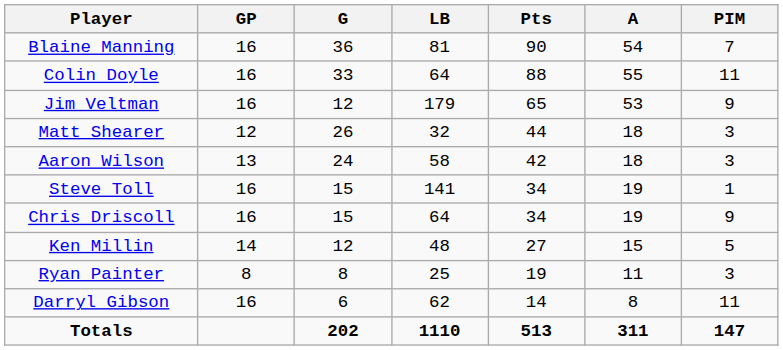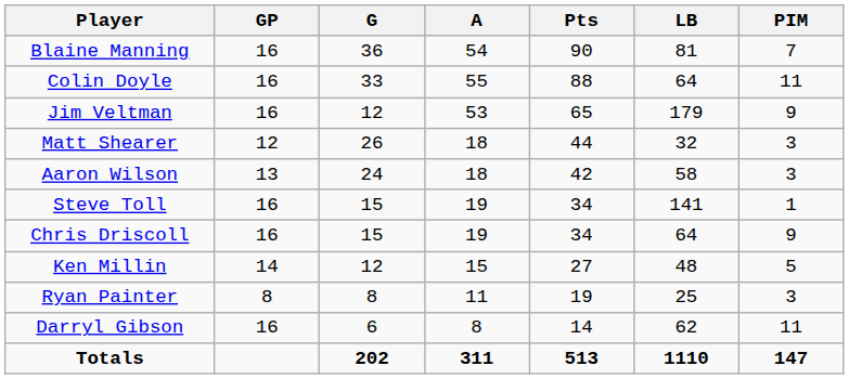 <table class="wikitable sortable">
 <tr align=center>
 <th width="20%">Player</th>
 <th width="10%">GP</th>
 <th width="10%">G</th>
+<th width="10%">A</th>
+<th width="10%">Pts</th>
 <th width="10%">LB</th>
-<th width="10%">Pts</th>
-<th width="10%">A</th>
 <th width="10%">PIM</th>
 </tr>
 <tr align=center>
 <td><a href='#'>Blaine Manning</a></td>
 <td>16</td>
 <td>36</td>
+<td>54</td>
+<td>90</td>
 <td>81</td>
-<td>90</td>
-<td>54</td>
 <td>7</td>
 </tr>
 <tr align=center>
 <td><a href='#'>Colin Doyle</a></td>
 <td>16</td>
 <td>33</td>
+<td>55</td>
+<td>88</td>
 <td>64</td>
-<td>88</td>
-<td>55</td>
 <td>11</td>
 </tr>
 <tr align=center>
 <td><a href='#'>Jim Veltman</a></td>
 <td>16</td>
 <td>12</td>
+<td>53</td>
+<td>65</td>
 <td>179</td>
-<td>65</td>
-<td>53</td>
 <td>9</td>
 </tr>
 <tr align=center>
 <td><a href='#'>Matt Shearer</a></td>
 <td>12</td>
 <td>26</td>
+<td>18</td>
+<td>44</td>
 <td>32</td>
-<td>44</td>
-<td>18</td>
 <td>3</td>
 </tr>
 <tr align=center>
 <td><a href='#'>Aaron Wilson</a></td>
 <td>13</td>
 <td>24</td>
+<td>18</td>
+<td>42</td>
 <td>58</td>
-<td>42</td>
-<td>18</td>
 <td>3</td>
 </tr>
 <tr align=center>
 <td><a href='#'>Steve Toll</a></td>
 <td>16</td>
 <td>15</td>
+<td>19</td>
+<td>34</td>
 <td>141</td>
-<td>34</td>
-<td>19</td>
 <td>1</td>
 </tr>
 <tr align=center>
 <td><a href='#'>Chris Driscoll</a></td>
 <td>16</td>
 <td>15</td>
+<td>19</td>
+<td>34</td>
 <td>64</td>
-<td>34</td>
-<td>19</td>
 <td>9</td>
 </tr>
 <tr align=center>
 <td><a href='#'>Ken Millin</a></td>
 <td>14</td>
 <td>12</td>
+<td>15</td>
+<td>27</td>
 <td>48</td>
-<td>27</td>
-<td>15</td>
 <td>5</td>
 </tr>
 <tr align=center>
 <td><a href='#'>Ryan Painter</a></td>
 <td>8</td>
 <td>8</td>
+<td>11</td>
+<td>19</td>
 <td>25</td>
-<td>19</td>
-<td>11</td>
 <td>3</td>
 </tr>
 <tr align=center>
 <td><a href='#'>Darryl Gibson</a></td>
 <td>16</td>
 <td>6</td>
+<td>8</td>
+<td>14</td>
 <td>62</td>
-<td>14</td>
-<td>8</td>
 <td>11</td>
 </tr>
 <tr align=center>
 <td><strong>Totals</strong></td>
 <td></td>
 <td><strong>202</strong></td>
+<td><strong>311</strong></td>
+<td><strong>513</strong></td>
 <td><strong>1110</strong></td>
-<td><strong>513</strong></td>
-<td><strong>311</strong></td>
 <td><strong>147</strong></td>
 </tr>
 </table>
